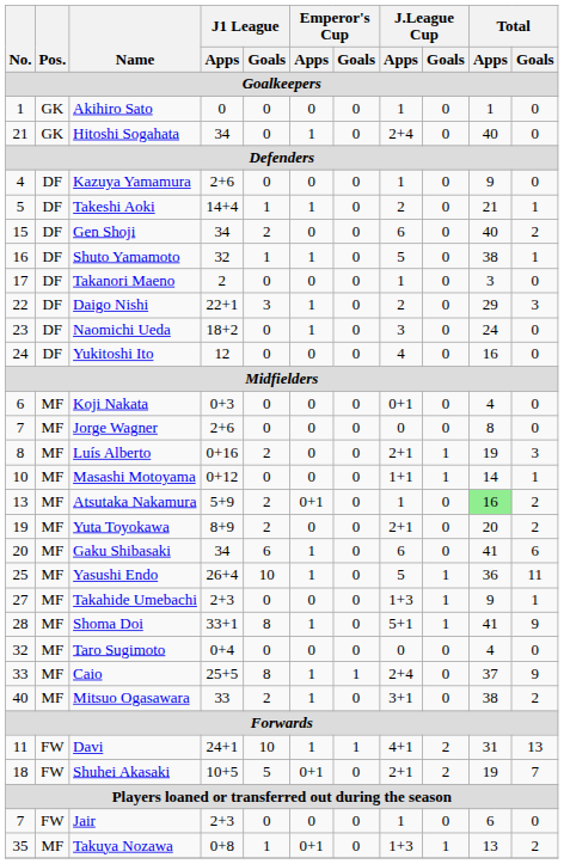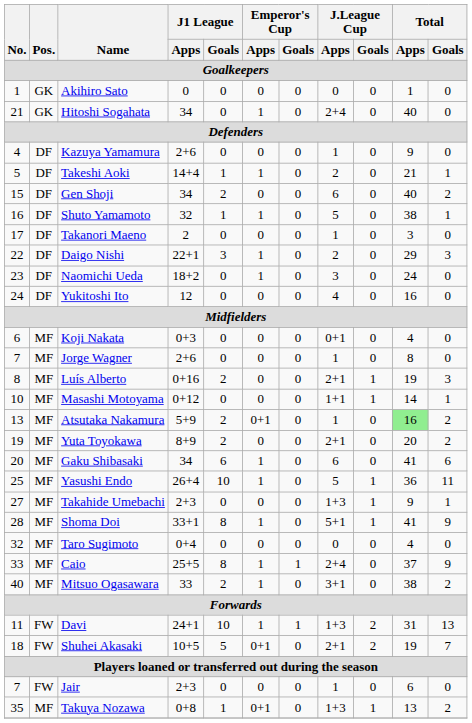 <table class="wikitable sortable" style="text-align:center">
 <tr>
 <th rowspan="2" style="vertical-align:bottom;">No.</th>
 <th rowspan="2" style="vertical-align:bottom;">Pos.</th>
 <th rowspan="2" style="vertical-align:bottom;">Name</th>
 <th colspan="2" style="width:85px;">J1 League</th>
 <th colspan="2" style="width:85px;">Emperor's Cup</th>
 <th colspan="2" style="width:85px;">J.League Cup</th>
 <th colspan="2" style="width:85px;">Total</th>
 </tr>
 <tr>
 <th>Apps</th>
 <th>Goals</th>
 <th>Apps</th>
 <th>Goals</th>
 <th>Apps</th>
 <th>Goals</th>
 <th>Apps</th>
 <th>Goals</th>
 </tr>
 <tr>
 <th colspan=11 style=background:#dcdcdc; text-align:center><em>Goalkeepers</em></th>
 </tr>
 <tr>
 <td>1</td>
 <td>GK</td>
 <td align="left"> <a href='#'>Akihiro Sato</a></td>
 <td>0</td>
 <td>0</td>
 <td>0</td>
 <td>0</td>
-<td>1</td>
+<td>0</td>
 <td>0</td>
 <td>1</td>
 <td>0</td>
 </tr>
 <tr>
 <td>21</td>
 <td>GK</td>
 <td align="left"> <a href='#'>Hitoshi Sogahata</a></td>
 <td>34</td>
 <td>0</td>
 <td>1</td>
 <td>0</td>
 <td>2+4</td>
 <td>0</td>
 <td>40</td>
 <td>0</td>
 </tr>
 <tr>
 <th colspan=11 style=background:#dcdcdc; text-align:center><em>Defenders</em></th>
 </tr>
 <tr>
 <td>4</td>
 <td>DF</td>
 <td align="left"> <a href='#'>Kazuya Yamamura</a></td>
 <td>2+6</td>
 <td>0</td>
 <td>0</td>
 <td>0</td>
 <td>1</td>
 <td>0</td>
 <td>9</td>
 <td>0</td>
 </tr>
 <tr>
 <td>5</td>
 <td>DF</td>
 <td align="left"> <a href='#'>Takeshi Aoki</a></td>
 <td>14+4</td>
 <td>1</td>
 <td>1</td>
 <td>0</td>
 <td>2</td>
 <td>0</td>
 <td>21</td>
 <td>1</td>
 </tr>
 <tr>
 <td>15</td>
 <td>DF</td>
 <td align="left"> <a href='#'>Gen Shoji</a></td>
 <td>34</td>
 <td>2</td>
 <td>0</td>
 <td>0</td>
 <td>6</td>
 <td>0</td>
 <td>40</td>
 <td>2</td>
 </tr>
 <tr>
 <td>16</td>
 <td>DF</td>
 <td align="left"> <a href='#'>Shuto Yamamoto</a></td>
 <td>32</td>
 <td>1</td>
 <td>1</td>
 <td>0</td>
 <td>5</td>
 <td>0</td>
 <td>38</td>
 <td>1</td>
 </tr>
 <tr>
 <td>17</td>
 <td>DF</td>
 <td align="left"> <a href='#'>Takanori Maeno</a></td>
 <td>2</td>
 <td>0</td>
 <td>0</td>
 <td>0</td>
 <td>1</td>
 <td>0</td>
 <td>3</td>
 <td>0</td>
 </tr>
 <tr>
 <td>22</td>
 <td>DF</td>
 <td align="left"> <a href='#'>Daigo Nishi</a></td>
 <td>22+1</td>
 <td>3</td>
 <td>1</td>
 <td>0</td>
 <td>2</td>
 <td>0</td>
 <td>29</td>
 <td>3</td>
 </tr>
 <tr>
 <td>23</td>
 <td>DF</td>
 <td align="left"> <a href='#'>Naomichi Ueda</a></td>
 <td>18+2</td>
 <td>0</td>
 <td>1</td>
 <td>0</td>
 <td>3</td>
 <td>0</td>
 <td>24</td>
 <td>0</td>
 </tr>
 <tr>
 <td>24</td>
 <td>DF</td>
 <td align="left"> <a href='#'>Yukitoshi Ito</a></td>
 <td>12</td>
 <td>0</td>
 <td>0</td>
 <td>0</td>
 <td>4</td>
 <td>0</td>
 <td>16</td>
 <td>0</td>
 </tr>
 <tr>
 <th colspan=14 style=background:#dcdcdc; text-align:center><em>Midfielders</em></th>
 </tr>
 <tr>
 <td>6</td>
 <td>MF</td>
 <td align="left"> <a href='#'>Koji Nakata</a></td>
 <td>0+3</td>
 <td>0</td>
 <td>0</td>
 <td>0</td>
 <td>0+1</td>
 <td>0</td>
 <td>4</td>
 <td>0</td>
 </tr>
 <tr>
 <td>7</td>
 <td>MF</td>
 <td align="left"> <a href='#'>Jorge Wagner</a></td>
 <td>2+6</td>
 <td>0</td>
 <td>0</td>
 <td>0</td>
-<td>0</td>
+<td>1</td>
 <td>0</td>
 <td>8</td>
 <td>0</td>
 </tr>
 <tr>
 <td>8</td>
 <td>MF</td>
 <td align="left"> <a href='#'>Luís Alberto</a></td>
 <td>0+16</td>
 <td>2</td>
 <td>0</td>
 <td>0</td>
 <td>2+1</td>
 <td>1</td>
 <td>19</td>
 <td>3</td>
 </tr>
 <tr>
 <td>10</td>
 <td>MF</td>
 <td align="left"> <a href='#'>Masashi Motoyama</a></td>
 <td>0+12</td>
 <td>0</td>
 <td>0</td>
 <td>0</td>
 <td>1+1</td>
 <td>1</td>
 <td>14</td>
 <td>1</td>
 </tr>
 <tr>
 <td>13</td>
 <td>MF</td>
 <td align="left"> <a href='#'>Atsutaka Nakamura</a></td>
 <td>5+9</td>
 <td>2</td>
 <td>0+1</td>
 <td>0</td>
 <td>1</td>
 <td>0</td>
 <td style="background: lightgreen;">16</td>
 <td>2</td>
 </tr>
 <tr>
 <td>19</td>
 <td>MF</td>
 <td align="left"> <a href='#'>Yuta Toyokawa</a></td>
 <td>8+9</td>
 <td>2</td>
 <td>0</td>
 <td>0</td>
 <td>2+1</td>
 <td>0</td>
 <td>20</td>
 <td>2</td>
 </tr>
 <tr>
 <td>20</td>
 <td>MF</td>
 <td align="left"> <a href='#'>Gaku Shibasaki</a></td>
 <td>34</td>
 <td>6</td>
 <td>1</td>
 <td>0</td>
 <td>6</td>
 <td>0</td>
 <td>41</td>
 <td>6</td>
 </tr>
 <tr>
 <td>25</td>
 <td>MF</td>
 <td align="left"> <a href='#'>Yasushi Endo</a></td>
 <td>26+4</td>
 <td>10</td>
 <td>1</td>
 <td>0</td>
 <td>5</td>
 <td>1</td>
 <td>36</td>
 <td>11</td>
 </tr>
 <tr>
 <td>27</td>
 <td>MF</td>
 <td align="left"> <a href='#'>Takahide Umebachi</a></td>
 <td>2+3</td>
 <td>0</td>
 <td>0</td>
 <td>0</td>
 <td>1+3</td>
 <td>1</td>
 <td>9</td>
 <td>1</td>
 </tr>
 <tr>
 <td>28</td>
 <td>MF</td>
 <td align="left"> <a href='#'>Shoma Doi</a></td>
 <td>33+1</td>
 <td>8</td>
 <td>1</td>
 <td>0</td>
 <td>5+1</td>
 <td>1</td>
 <td>41</td>
 <td>9</td>
 </tr>
 <tr>
 <td>32</td>
 <td>MF</td>
 <td align="left"> <a href='#'>Taro Sugimoto</a></td>
 <td>0+4</td>
 <td>0</td>
 <td>0</td>
 <td>0</td>
 <td>0</td>
 <td>0</td>
 <td>4</td>
 <td>0</td>
 </tr>
 <tr>
 <td>33</td>
 <td>MF</td>
 <td align="left"> <a href='#'>Caio</a></td>
 <td>25+5</td>
 <td>8</td>
 <td>1</td>
 <td>1</td>
 <td>2+4</td>
 <td>0</td>
 <td>37</td>
 <td>9</td>
 </tr>
 <tr>
 <td>40</td>
 <td>MF</td>
 <td align="left"> <a href='#'>Mitsuo Ogasawara</a></td>
 <td>33</td>
 <td>2</td>
 <td>1</td>
 <td>0</td>
 <td>3+1</td>
 <td>0</td>
 <td>38</td>
 <td>2</td>
 </tr>
 <tr>
 <th colspan=14 style=background:#dcdcdc; text-align:center><em>Forwards</em></th>
 </tr>
 <tr>
 <td>11</td>
 <td>FW</td>
 <td align="left"> <a href='#'>Davi</a></td>
 <td>24+1</td>
 <td>10</td>
 <td>1</td>
 <td>1</td>
-<td>4+1</td>
+<td>1+3</td>
 <td>2</td>
 <td>31</td>
 <td>13</td>
 </tr>
 <tr>
 <td>18</td>
 <td>FW</td>
 <td align="left"> <a href='#'>Shuhei Akasaki</a></td>
 <td>10+5</td>
 <td>5</td>
 <td>0+1</td>
 <td>0</td>
 <td>2+1</td>
 <td>2</td>
 <td>19</td>
 <td>7</td>
 </tr>
 <tr>
 <th colspan=14 style=background:#dcdcdc; text-align:center>Players loaned or transferred out during the season</th>
 </tr>
 <tr>
 <td>7</td>
 <td>FW</td>
 <td align="left"> <a href='#'>Jair</a></td>
 <td>2+3</td>
 <td>0</td>
 <td>0</td>
 <td>0</td>
 <td>1</td>
 <td>0</td>
 <td>6</td>
 <td>0</td>
 </tr>
 <tr>
 <td>35</td>
 <td>MF</td>
 <td align="left"> <a href='#'>Takuya Nozawa</a></td>
 <td>0+8</td>
 <td>1</td>
 <td>0+1</td>
 <td>0</td>
 <td>1+3</td>
 <td>1</td>
 <td>13</td>
 <td>2</td>
 </tr>
 <tr>
 </tr>
 </table>
